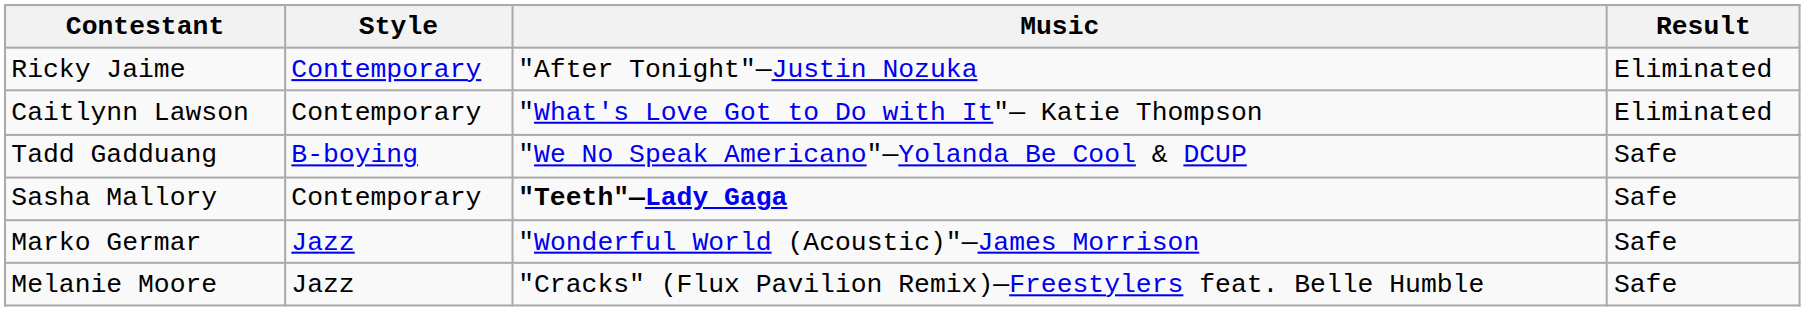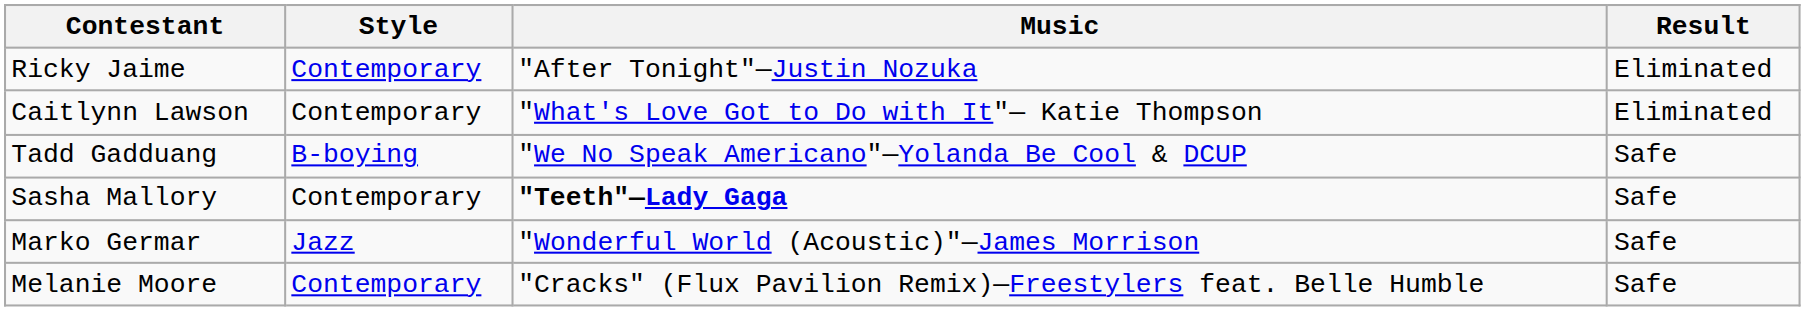 <table class="wikitable" style="width:70%;">
 <tr>
 <th>Contestant</th>
 <th>Style</th>
 <th>Music</th>
 <th>Result</th>
 </tr>
 <tr>
 <td>Ricky Jaime</td>
 <td><a href='#'>Contemporary</a></td>
 <td>"After Tonight"—<a href='#'>Justin Nozuka</a></td>
 <td>Eliminated</td>
 </tr>
 <tr>
 <td>Caitlynn Lawson</td>
 <td>Contemporary</td>
 <td>"<a href='#'>What's Love Got to Do with It</a>"— Katie Thompson</td>
 <td>Eliminated</td>
 </tr>
 <tr>
 <td>Tadd Gadduang</td>
 <td><a href='#'>B-boying</a></td>
 <td>"<a href='#'>We No Speak Americano</a>"—<a href='#'>Yolanda Be Cool</a> & <a href='#'>DCUP</a></td>
 <td>Safe</td>
 </tr>
 <tr>
 <td>Sasha Mallory</td>
 <td>Contemporary</td>
 <td><strong>"Teeth"—<a href='#'>Lady Gaga</a></strong></td>
 <td>Safe</td>
 </tr>
 <tr>
 <td>Marko Germar</td>
 <td><a href='#'>Jazz</a></td>
 <td>"<a href='#'>Wonderful World</a> (Acoustic)"—<a href='#'>James Morrison</a></td>
 <td>Safe</td>
 </tr>
 <tr>
 <td>Melanie Moore</td>
-<td>Jazz</td>
+<td><a href='#'>Contemporary</a></td>
 <td>"Cracks" (Flux Pavilion Remix)—<a href='#'>Freestylers</a> feat. Belle Humble</td>
 <td>Safe</td>
 </tr>
 </table>
